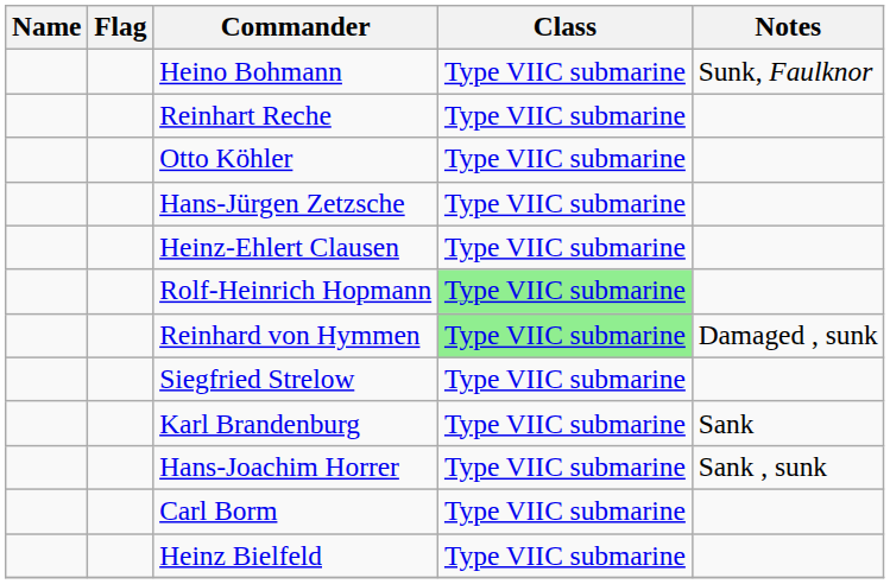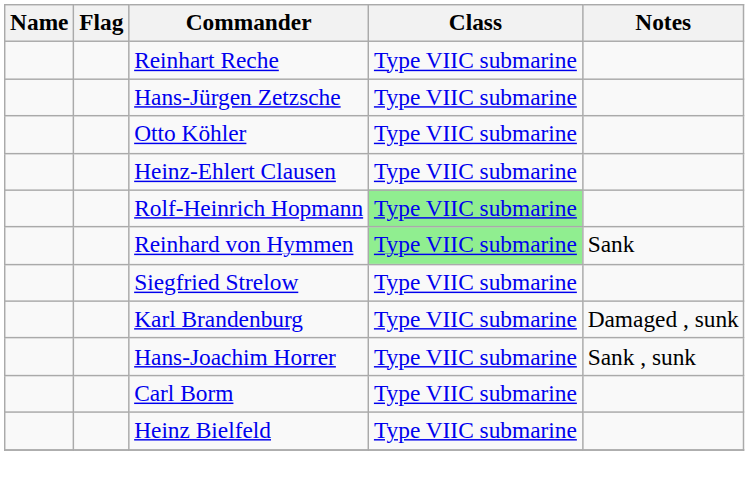 <table class="wikitable sortable">
 <tr>
 <th>Name</th>
 <th>Flag</th>
 <th>Commander</th>
 <th>Class</th>
 <th>Notes</th>
 </tr>
 <tr>
 <td></td>
 <td></td>
-<td><a href='#'>Heino Bohmann</a></td>
-<td><a href='#'>Type VIIC submarine</a></td>
-<td>Sunk, <em>Faulknor</em></td>
-</tr>
-<tr>
-<td></td>
-<td></td>
 <td><a href='#'>Reinhart Reche</a></td>
 <td><a href='#'>Type VIIC submarine</a></td>
 <td></td>
 </tr>
 <tr>
 <td></td>
 <td></td>
-<td><a href='#'>Otto Köhler</a></td>
+<td><a href='#'>Hans-Jürgen Zetzsche</a></td>
 <td><a href='#'>Type VIIC submarine</a></td>
 <td></td>
 </tr>
 <tr>
 <td></td>
 <td></td>
-<td><a href='#'>Hans-Jürgen Zetzsche</a></td>
+<td><a href='#'>Otto Köhler</a></td>
 <td><a href='#'>Type VIIC submarine</a></td>
 <td></td>
 </tr>
 <tr>
 <td></td>
 <td></td>
 <td><a href='#'>Heinz-Ehlert Clausen</a></td>
 <td><a href='#'>Type VIIC submarine</a></td>
 <td></td>
 </tr>
 <tr>
 <td></td>
 <td></td>
 <td><a href='#'>Rolf-Heinrich Hopmann</a></td>
 <td style="background: lightgreen;"><a href='#'>Type VIIC submarine</a></td>
 <td></td>
 </tr>
 <tr>
 <td></td>
 <td></td>
 <td><a href='#'>Reinhard von Hymmen</a></td>
 <td style="background: lightgreen;"><a href='#'>Type VIIC submarine</a></td>
-<td>Damaged , sunk </td>
+<td>Sank </td>
 </tr>
 <tr>
 <td></td>
 <td></td>
 <td><a href='#'>Siegfried Strelow</a></td>
 <td><a href='#'>Type VIIC submarine</a></td>
 <td></td>
 </tr>
 <tr>
 <td></td>
 <td></td>
 <td><a href='#'>Karl Brandenburg</a></td>
 <td><a href='#'>Type VIIC submarine</a></td>
-<td>Sank </td>
+<td>Damaged , sunk </td>
 </tr>
 <tr>
 <td></td>
 <td></td>
 <td><a href='#'>Hans-Joachim Horrer</a></td>
 <td><a href='#'>Type VIIC submarine</a></td>
 <td>Sank , sunk </td>
 </tr>
 <tr>
 <td></td>
 <td></td>
 <td><a href='#'>Carl Borm</a></td>
 <td><a href='#'>Type VIIC submarine</a></td>
 <td></td>
 </tr>
 <tr>
 <td></td>
 <td></td>
 <td><a href='#'>Heinz Bielfeld</a></td>
 <td><a href='#'>Type VIIC submarine</a></td>
 <td></td>
 </tr>
 <tr>
 </tr>
 </table>
